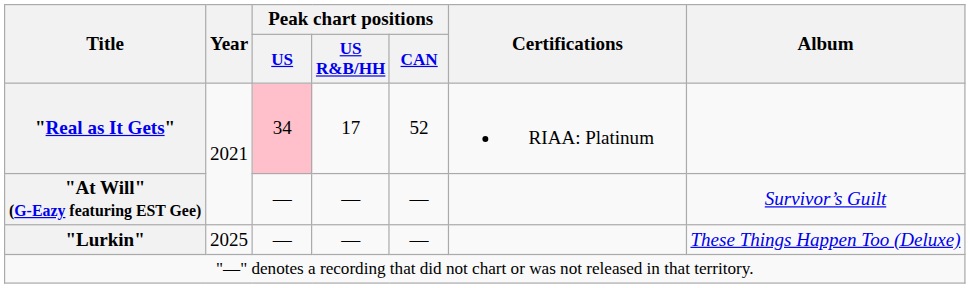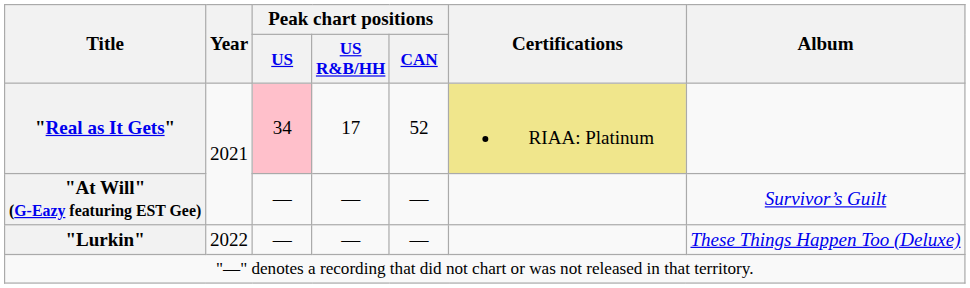 <table class="wikitable plainrowheaders" style="text-align:center;">
 <tr>
 <th rowspan="2">Title</th>
 <th rowspan="2">Year</th>
 <th colspan="3">Peak chart positions</th>
 <th scope="col" rowspan="2" style="width:12em;">Certifications</th>
 <th rowspan="2">Album</th>
 </tr>
 <tr>
 <th scope="col" style="width:3em;font-size:90%;"><a href='#'>US</a><br></th>
 <th scope="col" style="width:3em;font-size:90%;"><a href='#'>US<br>R&B/HH</a><br></th>
 <th scope="col" style="width:3em;font-size:90%;"><a href='#'>CAN</a><br></th>
 </tr>
 <tr>
 <th scope="row">"<a href='#'>Real as It Gets</a>"<br></th>
 <td rowspan="2">2021</td>
 <td style="background: pink;">34</td>
 <td>17</td>
 <td>52</td>
-<td><br><ul><li>RIAA: Platinum</li></ul></td>
+<td style="background: khaki;"><br><ul><li>RIAA: Platinum</li></ul></td>
 <td></td>
 </tr>
 <tr>
 <th scope="row">"At Will"<br><small>(<a href='#'>G-Eazy</a> featuring EST Gee)</small></th>
 <td>—</td>
 <td>—</td>
 <td>—</td>
 <td></td>
 <td><em><a href='#'>Survivor’s Guilt</a></em></td>
 </tr>
 <tr>
 <th scope="row">"Lurkin"<br></th>
-<td>2025</td>
+<td>2022</td>
 <td>—</td>
 <td>—</td>
 <td>—</td>
 <td></td>
 <td><em><a href='#'>These Things Happen Too (Deluxe)</a></em></td>
 </tr>
 <tr>
 <td colspan="7" style="font-size:90%">"—" denotes a recording that did not chart or was not released in that territory.</td>
 </tr>
 </table>
